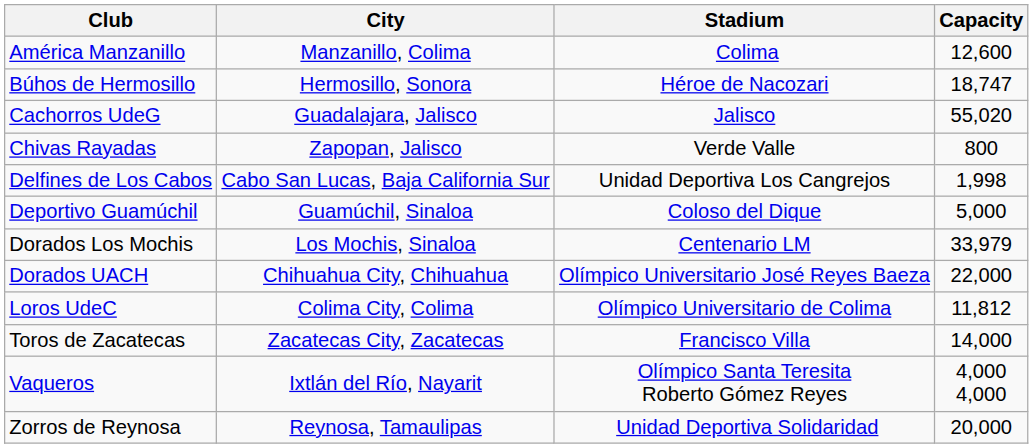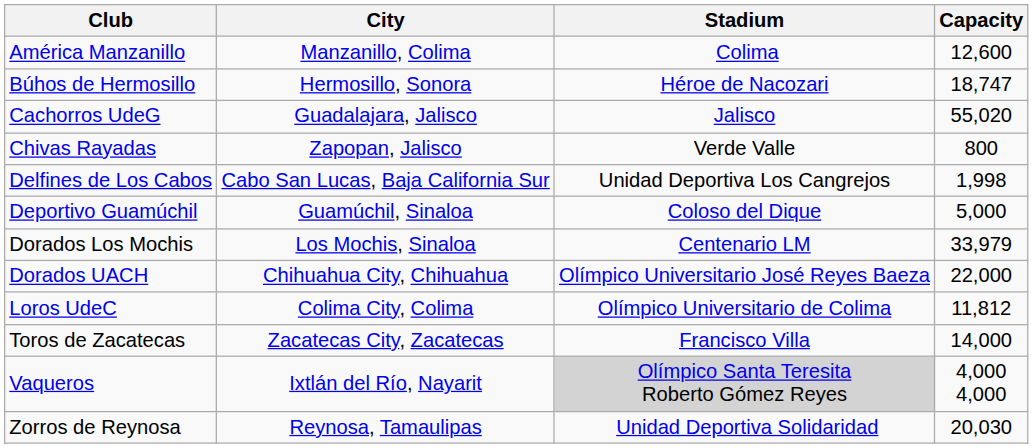 <table class="wikitable sortable" style="text-align: center;">
 <tr>
 <th>Club</th>
 <th>City</th>
 <th>Stadium</th>
 <th>Capacity</th>
 </tr>
 <tr>
 <td align="left"><a href='#'>América Manzanillo</a></td>
 <td> <a href='#'>Manzanillo</a>, <a href='#'>Colima</a> </td>
 <td> <a href='#'>Colima</a></td>
 <td>12,600</td>
 </tr>
 <tr>
 <td align="left"><a href='#'>Búhos de Hermosillo</a></td>
 <td><a href='#'>Hermosillo</a>, <a href='#'>Sonora</a></td>
 <td><a href='#'>Héroe de Nacozari</a></td>
 <td>18,747</td>
 </tr>
 <tr>
 <td align="left"><a href='#'>Cachorros UdeG</a></td>
 <td><a href='#'>Guadalajara</a>, <a href='#'>Jalisco</a></td>
 <td><a href='#'>Jalisco</a></td>
 <td>55,020</td>
 </tr>
 <tr>
 <td align="left"><a href='#'>Chivas Rayadas</a></td>
 <td><a href='#'>Zapopan</a>, <a href='#'>Jalisco</a></td>
 <td>Verde Valle</td>
 <td>800</td>
 </tr>
 <tr>
 <td align="left"><a href='#'>Delfines de Los Cabos</a></td>
 <td><a href='#'>Cabo San Lucas</a>, <a href='#'>Baja California Sur</a></td>
 <td>Unidad Deportiva Los Cangrejos</td>
 <td>1,998</td>
 </tr>
 <tr>
 <td align="left"><a href='#'>Deportivo Guamúchil</a></td>
 <td><a href='#'>Guamúchil</a>, <a href='#'>Sinaloa</a></td>
 <td><a href='#'>Coloso del Dique</a></td>
 <td>5,000</td>
 </tr>
 <tr>
 <td align="left">Dorados Los Mochis</td>
 <td><a href='#'>Los Mochis</a>, <a href='#'>Sinaloa</a></td>
 <td><a href='#'>Centenario LM</a></td>
 <td>33,979</td>
 </tr>
 <tr>
 <td align="left"><a href='#'>Dorados UACH</a></td>
 <td><a href='#'>Chihuahua City</a>, <a href='#'>Chihuahua</a></td>
 <td><a href='#'>Olímpico Universitario José Reyes Baeza</a></td>
 <td>22,000</td>
 </tr>
 <tr>
 <td align="left"><a href='#'>Loros UdeC</a></td>
 <td><a href='#'>Colima City</a>, <a href='#'>Colima</a></td>
 <td><a href='#'>Olímpico Universitario de Colima</a></td>
 <td>11,812</td>
 </tr>
 <tr>
 <td align="left">Toros de Zacatecas</td>
 <td><a href='#'>Zacatecas City</a>, <a href='#'>Zacatecas</a></td>
 <td><a href='#'>Francisco Villa</a></td>
 <td>14,000</td>
 </tr>
 <tr>
 <td align="left"><a href='#'>Vaqueros</a></td>
 <td><a href='#'>Ixtlán del Río</a>, <a href='#'>Nayarit</a></td>
-<td><a href='#'>Olímpico Santa Teresita</a><br>Roberto Gómez Reyes</td>
+<td style="background: lightgrey;"><a href='#'>Olímpico Santa Teresita</a><br>Roberto Gómez Reyes</td>
 <td>4,000<br>4,000</td>
 </tr>
 <tr>
 <td align="left">Zorros de Reynosa</td>
 <td> <a href='#'>Reynosa</a>, <a href='#'>Tamaulipas</a> </td>
 <td> <a href='#'>Unidad Deportiva Solidaridad</a></td>
-<td>20,000</td>
+<td>20,030</td>
 </tr>
 </table>
